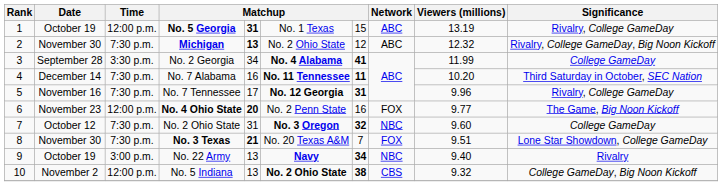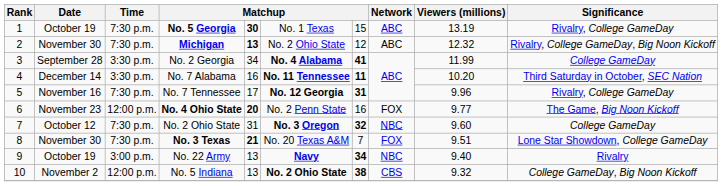 <table class="wikitable" style="font-size: 93%; text-align:center;">
 <tr>
 <th>Rank</th>
 <th>Date</th>
 <th>Time</th>
 <th ! colspan=4>Matchup</th>
 <th>Network</th>
 <th>Viewers (millions)</th>
 <th>Significance</th>
 </tr>
 <tr>
 <td>1</td>
 <td>October 19</td>
-<td>12:00 p.m.</td>
+<td>7:30 p.m.</td>
 <td><strong>No. 5 <a href='#'>Georgia</a></strong></td>
-<td><strong>31</strong></td>
+<td><strong>30</strong></td>
 <td>No. 1 <a href='#'>Texas</a></td>
 <td>15</td>
 <td><a href='#'>ABC</a></td>
 <td>13.19</td>
 <td><a href='#'>Rivalry</a>, <em>College GameDay</em></td>
 </tr>
 <tr>
 <td>2</td>
 <td>November 30</td>
 <td>7:30 p.m.</td>
 <td><strong><a href='#'>Michigan</a></strong></td>
 <td><strong>13</strong></td>
 <td>No. 2 <a href='#'>Ohio State</a></td>
 <td>12</td>
 <td>ABC</td>
 <td>12.32</td>
 <td><a href='#'>Rivalry</a>, <em>College GameDay</em>, <em>Big Noon Kickoff</em></td>
 </tr>
 <tr>
 <td>3</td>
 <td>September 28</td>
 <td>3:30 p.m.</td>
 <td>No. 2 Georgia</td>
 <td>34</td>
 <td><strong>No. 4 <a href='#'>Alabama</a></strong></td>
 <td><strong>41</strong></td>
 <td rowspan="3"><a href='#'>ABC</a></td>
 <td>11.99</td>
 <td><em><a href='#'>College GameDay</a></em></td>
 </tr>
 <tr>
 <td>4</td>
 <td>December 14</td>
-<td>7:30 p.m.</td>
+<td>3:30 p.m.</td>
 <td>No. 7 Alabama</td>
 <td>16</td>
 <td><strong>No. 11 <a href='#'>Tennessee</a></strong></td>
 <td><strong>11</strong></td>
 <td>10.20</td>
 <td><a href='#'>Third Saturday in October</a>, <em><a href='#'>SEC Nation</a></em></td>
 </tr>
 <tr>
 <td>5</td>
 <td>November 16</td>
 <td>7:30 p.m.</td>
 <td>No. 7 Tennessee</td>
 <td>17</td>
 <td><strong>No. 12 Georgia</strong></td>
 <td><strong>31</strong></td>
 <td>9.96</td>
 <td><a href='#'>Rivalry</a>, <em>College GameDay</em></td>
 </tr>
 <tr>
 <td>6</td>
 <td>November 23</td>
 <td>12:00 p.m.</td>
 <td><strong>No. 4 Ohio State</strong></td>
 <td><strong>20</strong></td>
 <td>No. 2 <a href='#'>Penn State</a></td>
 <td>16</td>
 <td>FOX</td>
 <td>9.77</td>
 <td><a href='#'>The Game</a>, <em><a href='#'>Big Noon Kickoff</a></em></td>
 </tr>
 <tr>
 <td>7</td>
 <td>October 12</td>
 <td>7:30 p.m.</td>
 <td>No. 2 Ohio State</td>
 <td>31</td>
 <td><strong>No. 3 <a href='#'>Oregon</a></strong></td>
 <td><strong>32</strong></td>
 <td><a href='#'>NBC</a></td>
 <td>9.60</td>
 <td><em>College GameDay</em></td>
 </tr>
 <tr>
 <td>8</td>
 <td>November 30</td>
 <td>7:30 p.m.</td>
 <td><strong>No. 3 Texas</strong></td>
 <td><strong>21</strong></td>
 <td>No. 20 <a href='#'>Texas A&M</a></td>
 <td>7</td>
 <td><a href='#'>FOX</a></td>
 <td>9.51</td>
 <td><a href='#'>Lone Star Showdown</a>, <em>College GameDay</em></td>
 </tr>
 <tr>
 <td>9</td>
 <td>October 19</td>
 <td>3:00 p.m.</td>
 <td>No. 22 <a href='#'>Army</a></td>
 <td>13</td>
 <td><strong><a href='#'>Navy</a></strong></td>
 <td><strong>34</strong></td>
 <td><a href='#'>NBC</a></td>
 <td>9.40</td>
 <td><a href='#'>Rivalry</a></td>
 </tr>
 <tr>
 <td>10</td>
 <td>November 2</td>
 <td>12:00 p.m.</td>
 <td>No. 5 <a href='#'>Indiana</a></td>
 <td>13</td>
 <td><strong>No. 2 Ohio State</strong></td>
 <td><strong>38</strong></td>
 <td><a href='#'>CBS</a></td>
 <td>9.32</td>
 <td><em>College GameDay</em>, <em>Big Noon Kickoff</em></td>
 </tr>
 <tr>
 </tr>
 </table>
